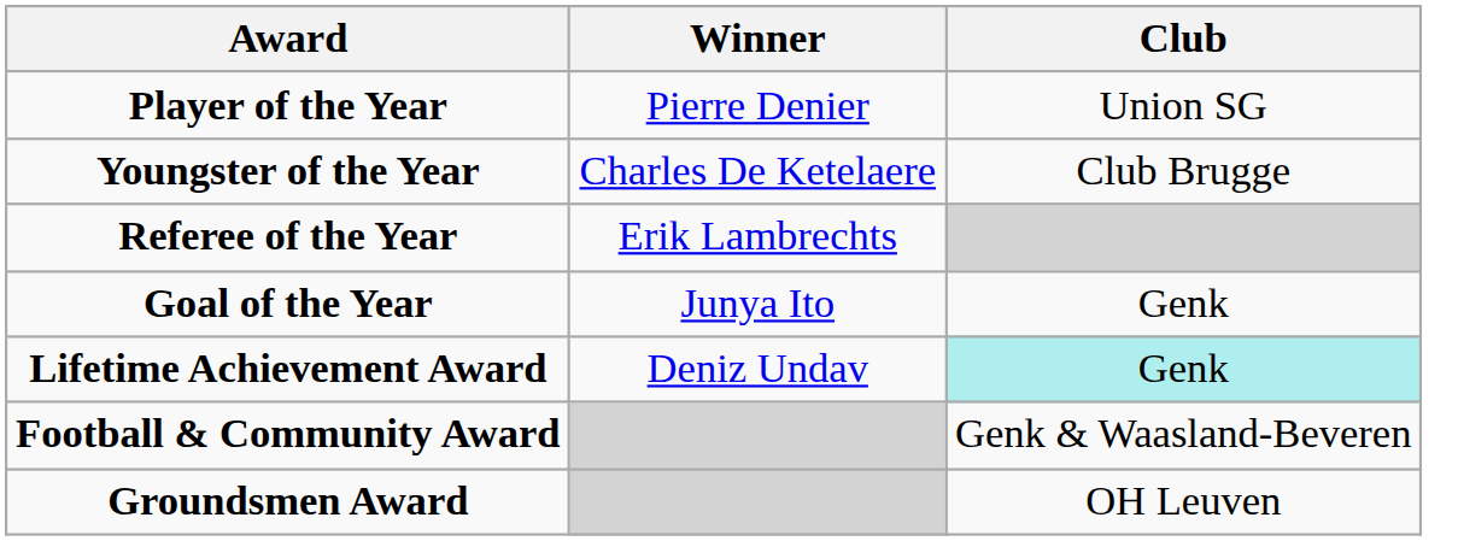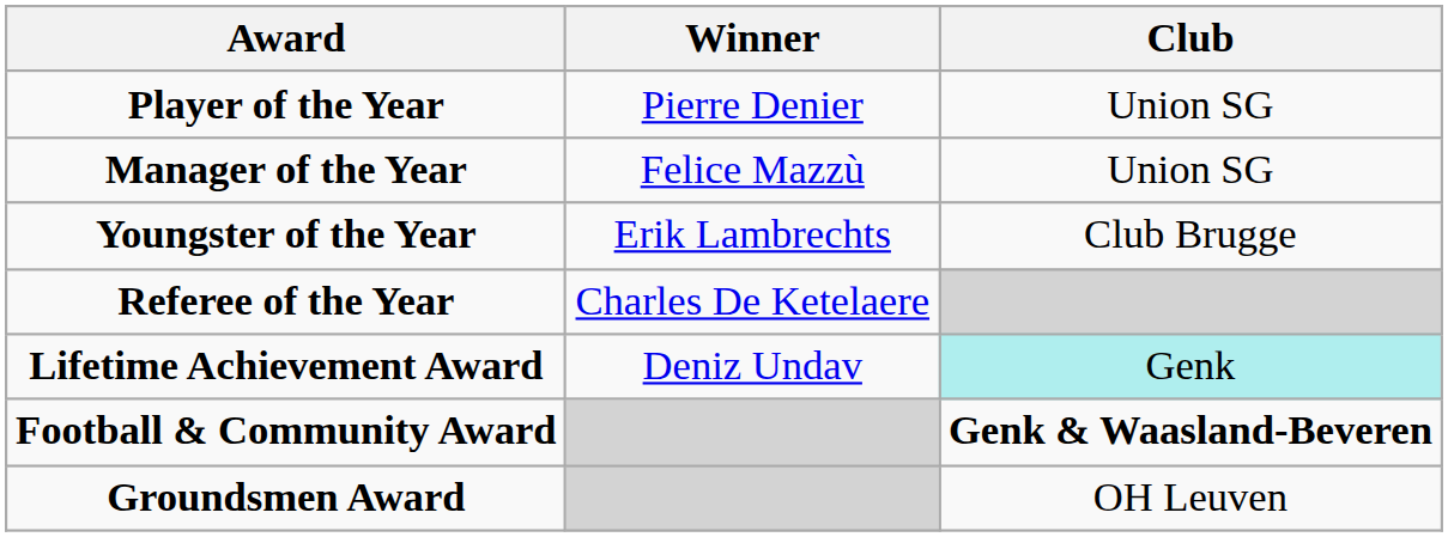 <table class="wikitable" style="text-align:center">
 <tr>
 <th>Award</th>
 <th>Winner</th>
 <th>Club</th>
 </tr>
 <tr>
 <td><strong>Player of the Year</strong></td>
 <td> <a href='#'>Pierre Denier</a></td>
 <td>Union SG</td>
 </tr>
 <tr>
+<td><strong>Manager of the Year</strong></td>
+<td> <a href='#'>Felice Mazzù</a></td>
+<td>Union SG</td>
+</tr>
+<tr>
 <td><strong>Youngster of the Year</strong></td>
-<td> <a href='#'>Charles De Ketelaere</a></td>
+<td> <a href='#'>Erik Lambrechts</a></td>
 <td>Club Brugge</td>
 </tr>
 <tr>
 <td><strong>Referee of the Year</strong></td>
-<td> <a href='#'>Erik Lambrechts</a></td>
+<td> <a href='#'>Charles De Ketelaere</a></td>
 <td style="background: lightgrey;"></td>
-</tr>
-<tr>
-<td><strong>Goal of the Year</strong></td>
-<td> <a href='#'>Junya Ito</a></td>
-<td>Genk</td>
 </tr>
 <tr>
 <td><strong>Lifetime Achievement Award</strong></td>
 <td> <a href='#'>Deniz Undav</a></td>
 <td style="background: paleturquoise;">Genk</td>
 </tr>
 <tr>
 <td><strong>Football & Community Award</strong></td>
 <td style="background: lightgrey;"></td>
-<td>Genk & Waasland-Beveren</td>
+<td><strong>Genk & Waasland-Beveren</strong></td>
 </tr>
 <tr>
 <td><strong>Groundsmen Award</strong></td>
 <td style="background: lightgrey;"></td>
 <td>OH Leuven</td>
 </tr>
 </table>
